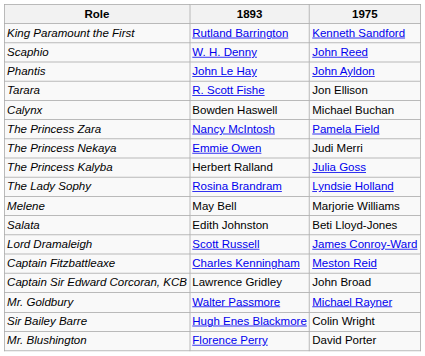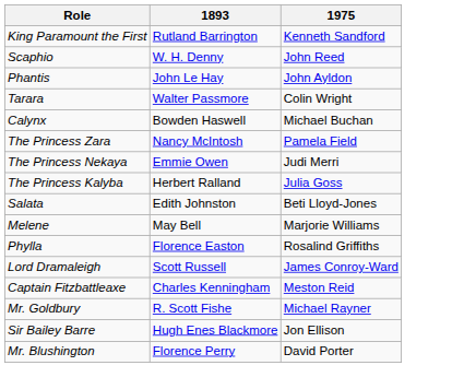 <table Class="wikitable" style="font-size:90%; line-height:1.2">
 <tr>
 <th>Role</th>
 <th>1893</th>
 <th>1975</th>
 </tr>
 <tr>
 <td><em>King Paramount the First</em></td>
 <td><a href='#'>Rutland Barrington</a></td>
 <td><a href='#'>Kenneth Sandford</a></td>
 </tr>
 <tr>
 <td><em>Scaphio</em></td>
 <td><a href='#'>W. H. Denny</a></td>
 <td><a href='#'>John Reed</a></td>
 </tr>
 <tr>
 <td><em>Phantis</em></td>
 <td><a href='#'>John Le Hay</a></td>
 <td><a href='#'>John Ayldon</a></td>
 </tr>
 <tr>
 <td><em>Tarara</em></td>
-<td><a href='#'>R. Scott Fishe</a></td>
-<td>Jon Ellison</td>
+<td><a href='#'>Walter Passmore</a></td>
+<td>Colin Wright</td>
 </tr>
 <tr>
 <td><em>Calynx</em></td>
 <td>Bowden Haswell</td>
 <td>Michael Buchan</td>
 </tr>
 <tr>
 <td><em>The Princess Zara</em></td>
 <td><a href='#'>Nancy McIntosh</a></td>
 <td><a href='#'>Pamela Field</a></td>
 </tr>
 <tr>
 <td><em>The Princess Nekaya</em></td>
 <td><a href='#'>Emmie Owen</a></td>
 <td>Judi Merri</td>
 </tr>
 <tr>
 <td><em>The Princess Kalyba</em></td>
 <td>Herbert Ralland</td>
 <td><a href='#'>Julia Goss</a></td>
 </tr>
 <tr>
-<td><em>The Lady Sophy</em></td>
-<td><a href='#'>Rosina Brandram</a></td>
-<td><a href='#'>Lyndsie Holland</a></td>
+<td><em>Salata</em></td>
+<td>Edith Johnston</td>
+<td>Beti Lloyd-Jones</td>
 </tr>
 <tr>
 <td><em>Melene</em></td>
 <td>May Bell</td>
 <td>Marjorie Williams</td>
 </tr>
 <tr>
-<td><em>Salata</em></td>
-<td>Edith Johnston</td>
-<td>Beti Lloyd-Jones</td>
+<td><em>Phylla</em></td>
+<td><a href='#'>Florence Easton</a></td>
+<td>Rosalind Griffiths</td>
 </tr>
 <tr>
 <td><em>Lord Dramaleigh</em></td>
 <td><a href='#'>Scott Russell</a></td>
 <td><a href='#'>James Conroy-Ward</a></td>
 </tr>
 <tr>
 <td><em>Captain Fitzbattleaxe</em></td>
 <td><a href='#'>Charles Kenningham</a></td>
 <td><a href='#'>Meston Reid</a></td>
 </tr>
 <tr>
-<td><em>Captain Sir Edward Corcoran, KCB</em></td>
-<td>Lawrence Gridley</td>
-<td>John Broad</td>
-</tr>
-<tr>
 <td><em>Mr. Goldbury</em></td>
-<td><a href='#'>Walter Passmore</a></td>
+<td><a href='#'>R. Scott Fishe</a></td>
 <td><a href='#'>Michael Rayner</a></td>
 </tr>
 <tr>
 <td><em>Sir Bailey Barre</em></td>
 <td><a href='#'>Hugh Enes Blackmore</a></td>
-<td>Colin Wright</td>
+<td>Jon Ellison</td>
 </tr>
 <tr>
 <td><em>Mr. Blushington</em></td>
 <td><a href='#'>Florence Perry</a></td>
 <td>David Porter</td>
 </tr>
 </table>
